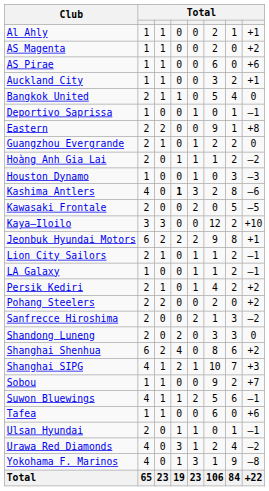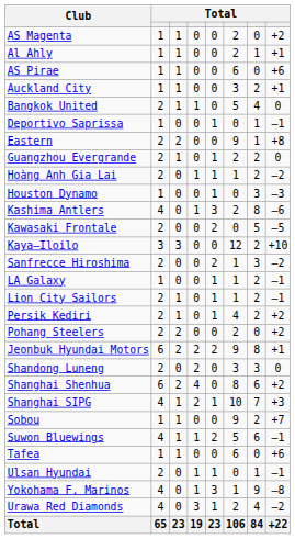 <table class="wikitable sortable" style="text-align:center; width:%; font-size:100%">
 <tr>
 <th rowspan=2>Club</th>
 <th colspan=7>Total</th>
 </tr>
 <tr>
 <th></th>
 <th></th>
 <th></th>
 <th></th>
 <th></th>
 <th></th>
 <th></th>
 </tr>
 <tr>
+<td style="text-align:left;"> <a href='#'>AS Magenta</a></td>
+<td>1</td>
+<td>1</td>
+<td>0</td>
+<td>0</td>
+<td>2</td>
+<td>0</td>
+<td>+2</td>
+</tr>
+<tr>
 <td style="text-align:left;"> <a href='#'>Al Ahly</a></td>
 <td>1</td>
 <td>1</td>
 <td>0</td>
 <td>0</td>
 <td>2</td>
 <td>1</td>
 <td>+1</td>
-</tr>
-<tr>
-<td style="text-align:left;"> <a href='#'>AS Magenta</a></td>
-<td>1</td>
-<td>1</td>
-<td>0</td>
-<td>0</td>
-<td>2</td>
-<td>0</td>
-<td>+2</td>
 </tr>
 <tr>
 <td style="text-align:left;"> <a href='#'>AS Pirae</a></td>
 <td>1</td>
 <td>1</td>
 <td>0</td>
 <td>0</td>
 <td>6</td>
 <td>0</td>
 <td>+6</td>
 </tr>
 <tr>
 <td style="text-align:left;"> <a href='#'>Auckland City</a></td>
 <td>1</td>
 <td>1</td>
 <td>0</td>
 <td>0</td>
 <td>3</td>
 <td>2</td>
 <td>+1</td>
 </tr>
 <tr>
 <td style="text-align:left;"> <a href='#'>Bangkok United</a></td>
 <td>2</td>
 <td>1</td>
 <td>1</td>
 <td>0</td>
 <td>5</td>
 <td>4</td>
 <td>0</td>
 </tr>
 <tr>
 <td style="text-align:left;"> <a href='#'>Deportivo Saprissa</a></td>
 <td>1</td>
 <td>0</td>
 <td>0</td>
 <td>1</td>
 <td>0</td>
 <td>1</td>
 <td>–1</td>
 </tr>
 <tr>
 <td style="text-align:left;"> <a href='#'>Eastern</a></td>
 <td>2</td>
 <td>2</td>
 <td>0</td>
 <td>0</td>
 <td>9</td>
 <td>1</td>
 <td>+8</td>
 </tr>
 <tr>
 <td style="text-align:left;"> <a href='#'>Guangzhou Evergrande</a></td>
 <td>2</td>
 <td>1</td>
 <td>0</td>
 <td>1</td>
 <td>2</td>
 <td>2</td>
 <td>0</td>
 </tr>
 <tr>
 <td align=left> <a href='#'>Hoàng Anh Gia Lai</a></td>
 <td>2</td>
 <td>0</td>
 <td>1</td>
 <td>1</td>
 <td>1</td>
 <td>2</td>
 <td>–2</td>
 </tr>
 <tr>
 <td style="text-align:left;"> <a href='#'>Houston Dynamo</a></td>
 <td>1</td>
 <td>0</td>
 <td>0</td>
 <td>1</td>
 <td>0</td>
 <td>3</td>
 <td>–3</td>
 </tr>
 <tr>
 <td style="text-align:left;"> <a href='#'>Kashima Antlers</a></td>
 <td>4</td>
 <td>0</td>
-<td><strong>1</strong></td>
+<td>1</td>
 <td>3</td>
 <td>2</td>
 <td>8</td>
 <td>–6</td>
 </tr>
 <tr>
 <td style="text-align:left;"> <a href='#'>Kawasaki Frontale</a></td>
 <td>2</td>
 <td>0</td>
 <td>0</td>
 <td>2</td>
 <td>0</td>
 <td>5</td>
 <td>–5</td>
 </tr>
 <tr>
 <td style="text-align:left;"> <a href='#'>Kaya–Iloilo</a></td>
 <td>3</td>
 <td>3</td>
 <td>0</td>
 <td>0</td>
 <td>12</td>
 <td>2</td>
 <td>+10</td>
 </tr>
 <tr>
-<td style="text-align:left;"> <a href='#'>Jeonbuk Hyundai Motors</a></td>
-<td>6</td>
+<td style="text-align:left;"> <a href='#'>Sanfrecce Hiroshima</a></td>
 <td>2</td>
+<td>0</td>
+<td>0</td>
 <td>2</td>
-<td>2</td>
-<td>9</td>
-<td>8</td>
-<td>+1</td>
+<td>1</td>
+<td>3</td>
+<td>–2</td>
 </tr>
 <tr>
-<td style="text-align:left;"> <a href='#'>Lion City Sailors</a></td>
-<td>2</td>
+<td style="text-align:left;"> <a href='#'>LA Galaxy</a></td>
 <td>1</td>
+<td>0</td>
 <td>0</td>
 <td>1</td>
 <td>1</td>
 <td>2</td>
 <td>–1</td>
 </tr>
 <tr>
-<td style="text-align:left;"> <a href='#'>LA Galaxy</a></td>
+<td style="text-align:left;"> <a href='#'>Lion City Sailors</a></td>
+<td>2</td>
 <td>1</td>
-<td>0</td>
 <td>0</td>
 <td>1</td>
 <td>1</td>
 <td>2</td>
 <td>–1</td>
 </tr>
 <tr>
 <td style="text-align:left;"> <a href='#'>Persik Kediri</a></td>
 <td>2</td>
 <td>1</td>
 <td>0</td>
 <td>1</td>
 <td>4</td>
 <td>2</td>
 <td>+2</td>
 </tr>
 <tr>
 <td style="text-align:left;"> <a href='#'>Pohang Steelers</a></td>
 <td>2</td>
 <td>2</td>
 <td>0</td>
 <td>0</td>
 <td>2</td>
 <td>0</td>
 <td>+2</td>
 </tr>
 <tr>
-<td style="text-align:left;"> <a href='#'>Sanfrecce Hiroshima</a></td>
+<td style="text-align:left;"> <a href='#'>Jeonbuk Hyundai Motors</a></td>
+<td>6</td>
 <td>2</td>
-<td>0</td>
-<td>0</td>
 <td>2</td>
-<td>1</td>
-<td>3</td>
-<td>–2</td>
+<td>2</td>
+<td>9</td>
+<td>8</td>
+<td>+1</td>
 </tr>
 <tr>
 <td style="text-align:left;"> <a href='#'>Shandong Luneng</a></td>
 <td>2</td>
 <td>0</td>
 <td>2</td>
 <td>0</td>
 <td>3</td>
 <td>3</td>
 <td>0</td>
 </tr>
 <tr>
 <td style="text-align:left;"> <a href='#'>Shanghai Shenhua</a></td>
 <td>6</td>
 <td>2</td>
 <td>4</td>
 <td>0</td>
 <td>8</td>
 <td>6</td>
 <td>+2</td>
 </tr>
 <tr>
 <td style="text-align:left;"> <a href='#'>Shanghai SIPG</a></td>
 <td>4</td>
 <td>1</td>
 <td>2</td>
 <td>1</td>
 <td>10</td>
 <td>7</td>
 <td>+3</td>
 </tr>
 <tr>
 <td style="text-align:left;"> <a href='#'>Sobou</a></td>
 <td>1</td>
 <td>1</td>
 <td>0</td>
 <td>0</td>
 <td>9</td>
 <td>2</td>
 <td>+7</td>
 </tr>
 <tr>
 <td style="text-align:left;"> <a href='#'>Suwon Bluewings</a></td>
 <td>4</td>
 <td>1</td>
 <td>1</td>
 <td>2</td>
 <td>5</td>
 <td>6</td>
 <td>–1</td>
 </tr>
 <tr>
 <td style="text-align:left;"> <a href='#'>Tafea</a></td>
 <td>1</td>
 <td>1</td>
 <td>0</td>
 <td>0</td>
 <td>6</td>
 <td>0</td>
 <td>+6</td>
 </tr>
 <tr>
 <td style="text-align:left;"> <a href='#'>Ulsan Hyundai</a></td>
 <td>2</td>
 <td>0</td>
 <td>1</td>
 <td>1</td>
 <td>0</td>
 <td>1</td>
 <td>–1</td>
 </tr>
 <tr>
+<td style="text-align:left;"> <a href='#'>Yokohama F. Marinos</a></td>
+<td>4</td>
+<td>0</td>
+<td>1</td>
+<td>3</td>
+<td>1</td>
+<td>9</td>
+<td>–8</td>
+</tr>
+<tr>
 <td style="text-align:left;"> <a href='#'>Urawa Red Diamonds</a></td>
 <td>4</td>
 <td>0</td>
 <td>3</td>
 <td>1</td>
 <td>2</td>
 <td>4</td>
 <td>–2</td>
-</tr>
-<tr>
-<td style="text-align:left;"> <a href='#'>Yokohama F. Marinos</a></td>
-<td>4</td>
-<td>0</td>
-<td>1</td>
-<td>3</td>
-<td>1</td>
-<td>9</td>
-<td>–8</td>
 </tr>
 <tr class="sortbottom">
 <th style="text-align:left;">Total</th>
 <th>65</th>
 <th>23</th>
 <th>19</th>
 <th>23</th>
 <th>106</th>
 <th>84</th>
 <th>+22</th>
 </tr>
 </table>
